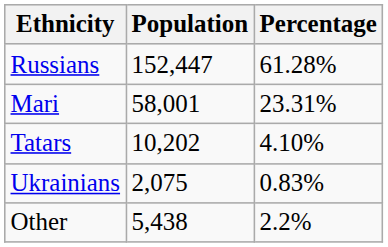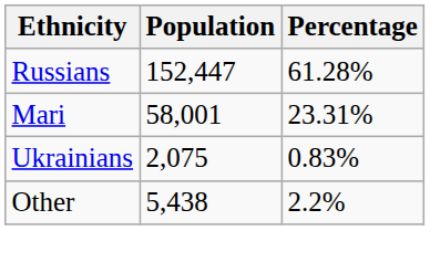 <table class="wikitable">
 <tr>
 <th>Ethnicity</th>
 <th>Population</th>
 <th>Percentage</th>
 </tr>
 <tr>
 <td><a href='#'>Russians</a></td>
 <td>152,447</td>
 <td>61.28%</td>
 </tr>
 <tr>
 <td><a href='#'>Mari</a></td>
 <td>58,001</td>
 <td>23.31%</td>
 </tr>
 <tr>
-<td><a href='#'>Tatars</a></td>
-<td>10,202</td>
-<td>4.10%</td>
-</tr>
-<tr>
 <td><a href='#'>Ukrainians</a></td>
 <td>2,075</td>
 <td>0.83%</td>
 </tr>
 <tr>
 <td>Other</td>
 <td>5,438</td>
 <td>2.2%</td>
 </tr>
 </table>
